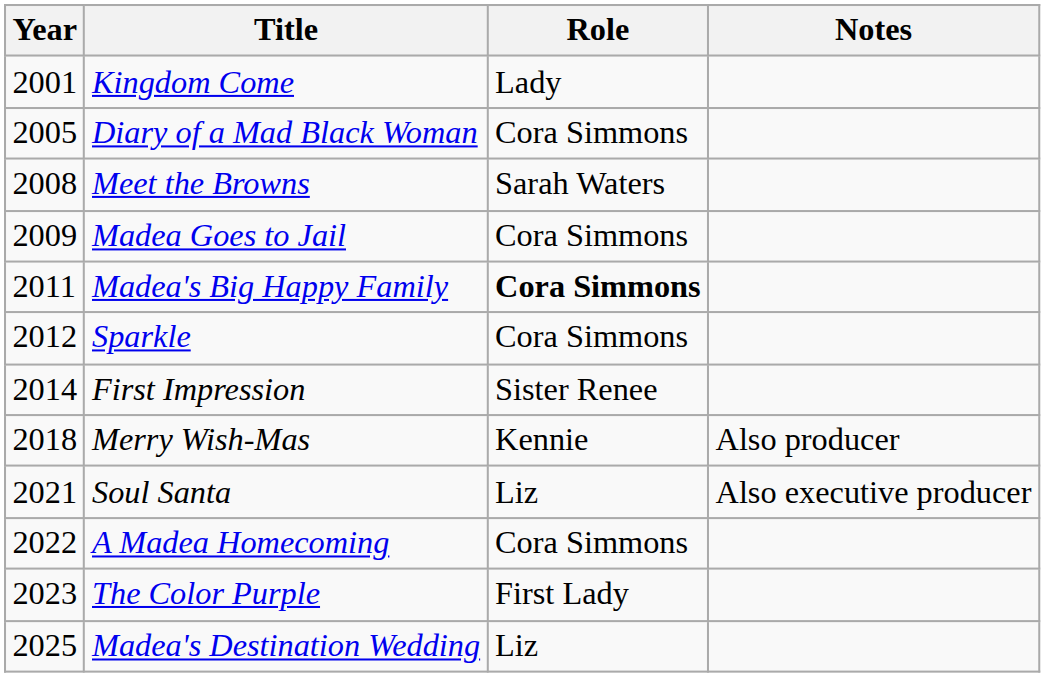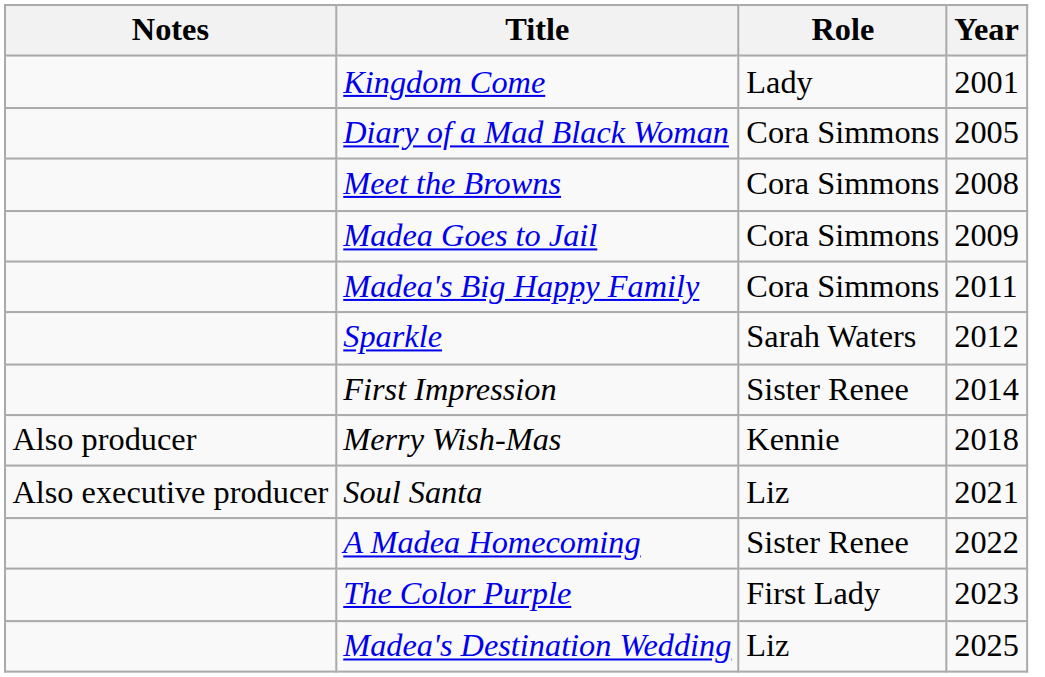 <table class="wikitable sortable">
 <tr>
-<th>Year</th>
+<th>Notes</th>
 <th>Title</th>
 <th>Role</th>
-<th>Notes</th>
+<th>Year</th>
 </tr>
 <tr>
-<td>2001</td>
+<td></td>
 <td><em><a href='#'>Kingdom Come</a></em></td>
 <td>Lady</td>
-<td></td>
+<td>2001</td>
 </tr>
 <tr>
-<td>2005</td>
+<td></td>
 <td><em><a href='#'>Diary of a Mad Black Woman</a></em></td>
 <td>Cora Simmons</td>
-<td></td>
+<td>2005</td>
 </tr>
 <tr>
+<td></td>
+<td><em><a href='#'>Meet the Browns</a></em></td>
+<td>Cora Simmons</td>
 <td>2008</td>
-<td><em><a href='#'>Meet the Browns</a></em></td>
-<td>Sarah Waters</td>
-<td></td>
 </tr>
 <tr>
-<td>2009</td>
+<td></td>
 <td><em><a href='#'>Madea Goes to Jail</a></em></td>
 <td>Cora Simmons</td>
-<td></td>
+<td>2009</td>
 </tr>
 <tr>
+<td></td>
+<td><em><a href='#'>Madea's Big Happy Family</a></em></td>
+<td>Cora Simmons</td>
 <td>2011</td>
-<td><em><a href='#'>Madea's Big Happy Family</a></em></td>
-<td><strong>Cora Simmons</strong></td>
-<td></td>
 </tr>
 <tr>
+<td></td>
+<td><em><a href='#'>Sparkle</a></em></td>
+<td>Sarah Waters</td>
 <td>2012</td>
-<td><em><a href='#'>Sparkle</a></em></td>
-<td>Cora Simmons</td>
-<td></td>
 </tr>
 <tr>
-<td>2014</td>
+<td></td>
 <td><em>First Impression</em></td>
 <td>Sister Renee</td>
-<td></td>
+<td>2014</td>
 </tr>
 <tr>
-<td>2018</td>
+<td>Also producer</td>
 <td><em>Merry Wish-Mas</em></td>
 <td>Kennie</td>
-<td>Also producer</td>
+<td>2018</td>
 </tr>
 <tr>
-<td>2021</td>
+<td>Also executive producer</td>
 <td><em>Soul Santa</em></td>
 <td>Liz</td>
-<td>Also executive producer</td>
+<td>2021</td>
 </tr>
 <tr>
+<td></td>
+<td><em><a href='#'>A Madea Homecoming</a></em></td>
+<td>Sister Renee</td>
 <td>2022</td>
-<td><em><a href='#'>A Madea Homecoming</a></em></td>
-<td>Cora Simmons</td>
-<td></td>
 </tr>
 <tr>
-<td>2023</td>
+<td></td>
 <td><em><a href='#'>The Color Purple</a></em></td>
 <td>First Lady</td>
-<td></td>
+<td>2023</td>
 </tr>
 <tr>
-<td>2025</td>
+<td></td>
 <td><em><a href='#'>Madea's Destination Wedding</a></em></td>
 <td>Liz</td>
-<td></td>
+<td>2025</td>
 </tr>
 </table>
